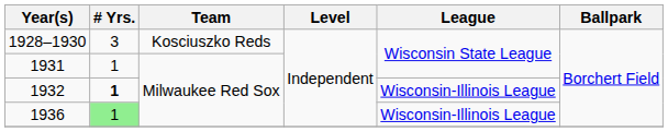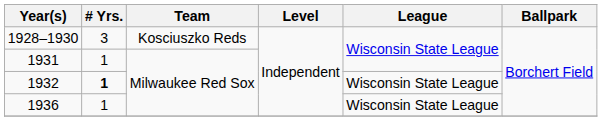 <table class="wikitable" style="text-align:center; font-size: 95%;">
 <tr>
 <th>Year(s)</th>
 <th># Yrs.</th>
 <th>Team</th>
 <th>Level</th>
 <th>League</th>
 <th>Ballpark</th>
 </tr>
 <tr>
 <td>1928–1930</td>
 <td>3</td>
 <td>Kosciuszko Reds</td>
 <td rowspan=4>Independent</td>
 <td rowspan=2><a href='#'>Wisconsin State League</a></td>
 <td rowspan=4><a href='#'>Borchert Field</a></td>
 </tr>
 <tr>
 <td>1931</td>
 <td>1</td>
 <td rowspan=3>Milwaukee Red Sox</td>
 </tr>
 <tr>
 <td>1932</td>
 <td><strong>1</strong></td>
-<td><a href='#'>Wisconsin-Illinois League</a></td>
+<td>Wisconsin State League</td>
 </tr>
 <tr>
 <td>1936</td>
-<td style="background: lightgreen;">1</td>
-<td><a href='#'>Wisconsin-Illinois League</a></td>
+<td>1</td>
+<td>Wisconsin State League</td>
 </tr>
 <tr>
 </tr>
 </table>
